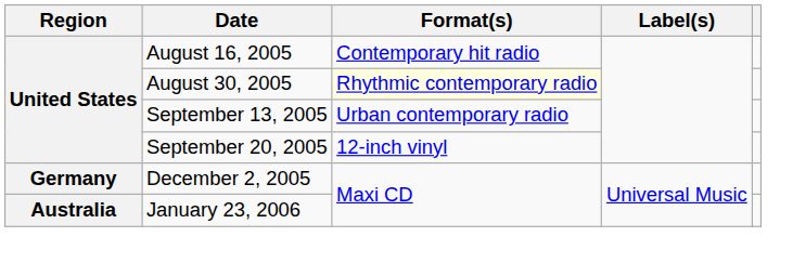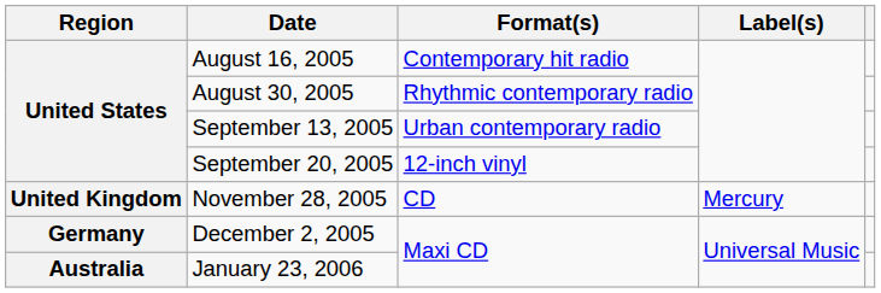 <table class="wikitable plainrowheaders">
 <tr>
 <th>Region</th>
 <th>Date</th>
 <th>Format(s)</th>
 <th>Label(s)</th>
 <th></th>
 </tr>
 <tr>
 <th scope="row" rowspan="4">United States</th>
 <td>August 16, 2005</td>
 <td><a href='#'>Contemporary hit radio</a></td>
 <td rowspan="4"></td>
 <td align="center"></td>
 </tr>
 <tr>
 <td>August 30, 2005</td>
-<td style="background: lightyellow;"><a href='#'>Rhythmic contemporary radio</a></td>
+<td><a href='#'>Rhythmic contemporary radio</a></td>
 <td align="center"></td>
 </tr>
 <tr>
 <td>September 13, 2005</td>
 <td><a href='#'>Urban contemporary radio</a></td>
 <td align="center"></td>
 </tr>
 <tr>
 <td>September 20, 2005</td>
 <td><a href='#'>12-inch vinyl</a></td>
+<td align="center"></td>
+</tr>
+<tr>
+<th scope="row">United Kingdom</th>
+<td>November 28, 2005</td>
+<td><a href='#'>CD</a></td>
+<td><a href='#'>Mercury</a></td>
 <td align="center"></td>
 </tr>
 <tr>
 <th scope="row">Germany</th>
 <td>December 2, 2005</td>
 <td rowspan="2"><a href='#'>Maxi CD</a></td>
 <td rowspan="2"><a href='#'>Universal Music</a></td>
 <td align="center"></td>
 </tr>
 <tr>
 <th scope="row">Australia</th>
 <td>January 23, 2006</td>
 <td align="center"></td>
 </tr>
 </table>
